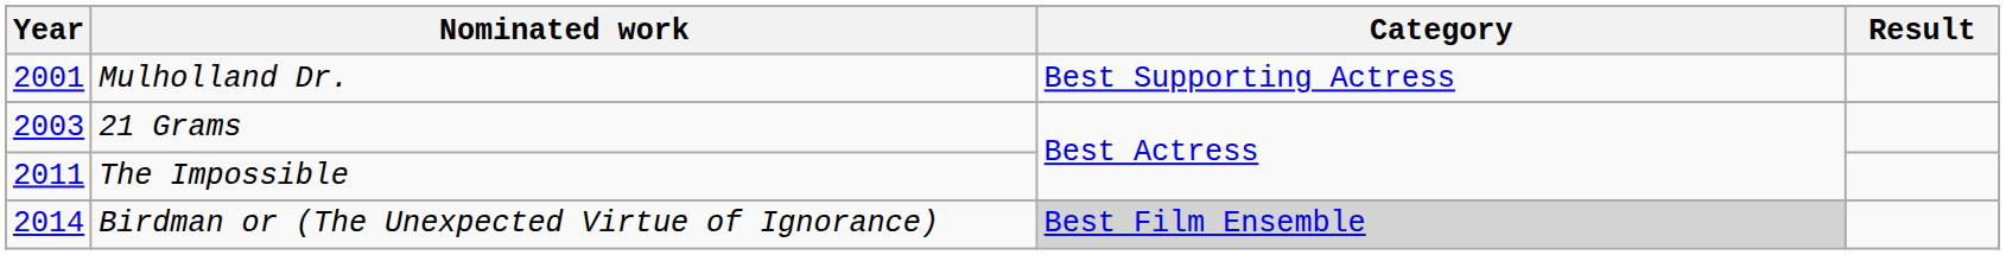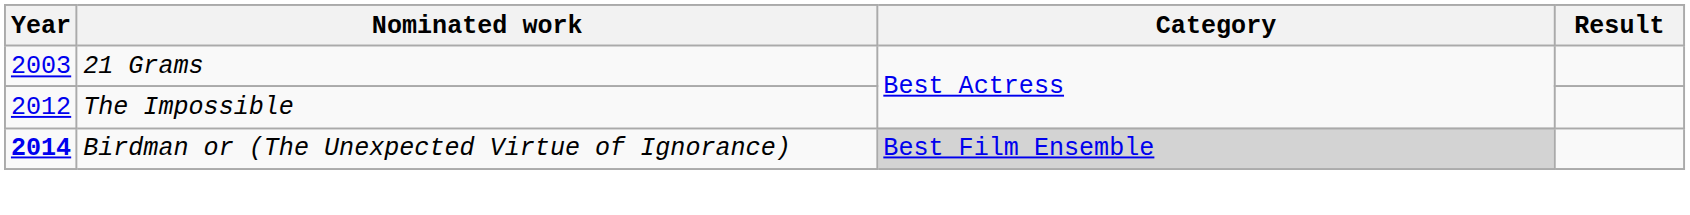 <table class=wikitable>
 <tr>
 <th scope="col" style="width:1em;">Year</th>
 <th scope="col" style="width:39em;">Nominated work</th>
 <th scope="col" style="width:33em;">Category</th>
 <th scope="col" style="width:5em;">Result</th>
 </tr>
 <tr>
-<td><a href='#'>2001</a></td>
-<td><em>Mulholland Dr.</em></td>
-<td><a href='#'>Best Supporting Actress</a></td>
-<td></td>
-</tr>
-<tr>
 <td><a href='#'>2003</a></td>
 <td><em>21 Grams</em></td>
 <td rowspan="2"><a href='#'>Best Actress</a></td>
 <td></td>
 </tr>
 <tr>
-<td><a href='#'>2011</a></td>
+<td><a href='#'>2012</a></td>
 <td><em>The Impossible</em></td>
 <td></td>
 </tr>
 <tr>
-<td><a href='#'>2014</a></td>
+<td><strong><a href='#'>2014</a></strong></td>
 <td><em>Birdman or (The Unexpected Virtue of Ignorance)</em></td>
 <td style="background: lightgrey;"><a href='#'>Best Film Ensemble</a></td>
 <td></td>
 </tr>
 </table>
